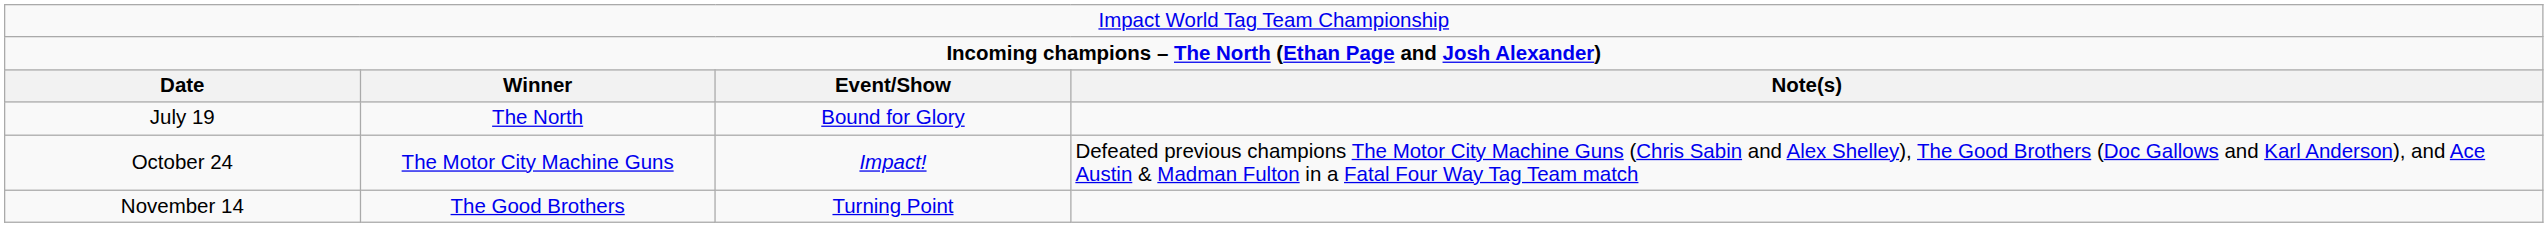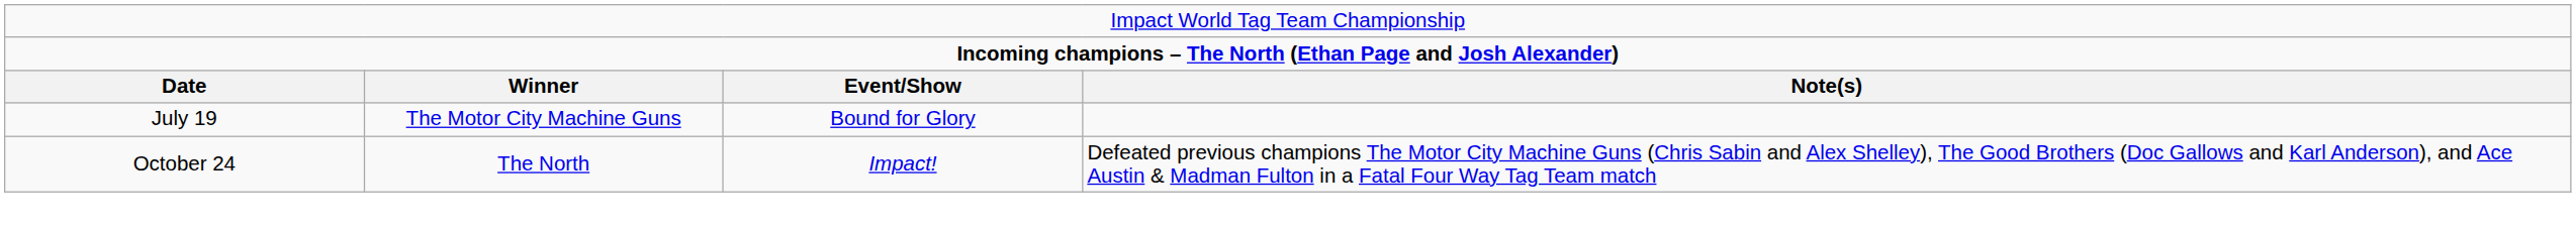 <table class="wikitable" style="text-align:center; width:100%;">
 <tr>
 <td colspan="4" style="text-align: center;"><a href='#'>Impact World Tag Team Championship</a></td>
 </tr>
 <tr>
 <td colspan="4" style="text-align: center;"><strong>Incoming champions – <a href='#'>The North</a> (<a href='#'>Ethan Page</a> and <a href='#'>Josh Alexander</a>)</strong></td>
 </tr>
 <tr>
 <th width=14%>Date</th>
 <th width=14%>Winner</th>
 <th width=14%>Event/Show</th>
 <th width=58%>Note(s)</th>
 </tr>
 <tr>
 <td>July 19<br></td>
-<td><a href='#'>The North</a><br> </td>
+<td><a href='#'>The Motor City Machine Guns</a><br> </td>
 <td><a href='#'>Bound for Glory</a></td>
 <td></td>
 </tr>
 <tr>
 <td>October 24</td>
-<td><a href='#'>The Motor City Machine Guns</a><br> </td>
+<td><a href='#'>The North</a><br> </td>
 <td><em><a href='#'>Impact!</a></em></td>
 <td align=left>Defeated previous champions <a href='#'>The Motor City Machine Guns</a> (<a href='#'>Chris Sabin</a> and <a href='#'>Alex Shelley</a>), <a href='#'>The Good Brothers</a> (<a href='#'>Doc Gallows</a> and <a href='#'>Karl Anderson</a>), and <a href='#'>Ace Austin</a> & <a href='#'>Madman Fulton</a> in a <a href='#'>Fatal Four Way Tag Team match</a></td>
 </tr>
-<tr>
-<td>November 14</td>
-<td><a href='#'>The Good Brothers</a><br> </td>
-<td><a href='#'>Turning Point</a></td>
-<td></td>
-</tr>
 </table>
